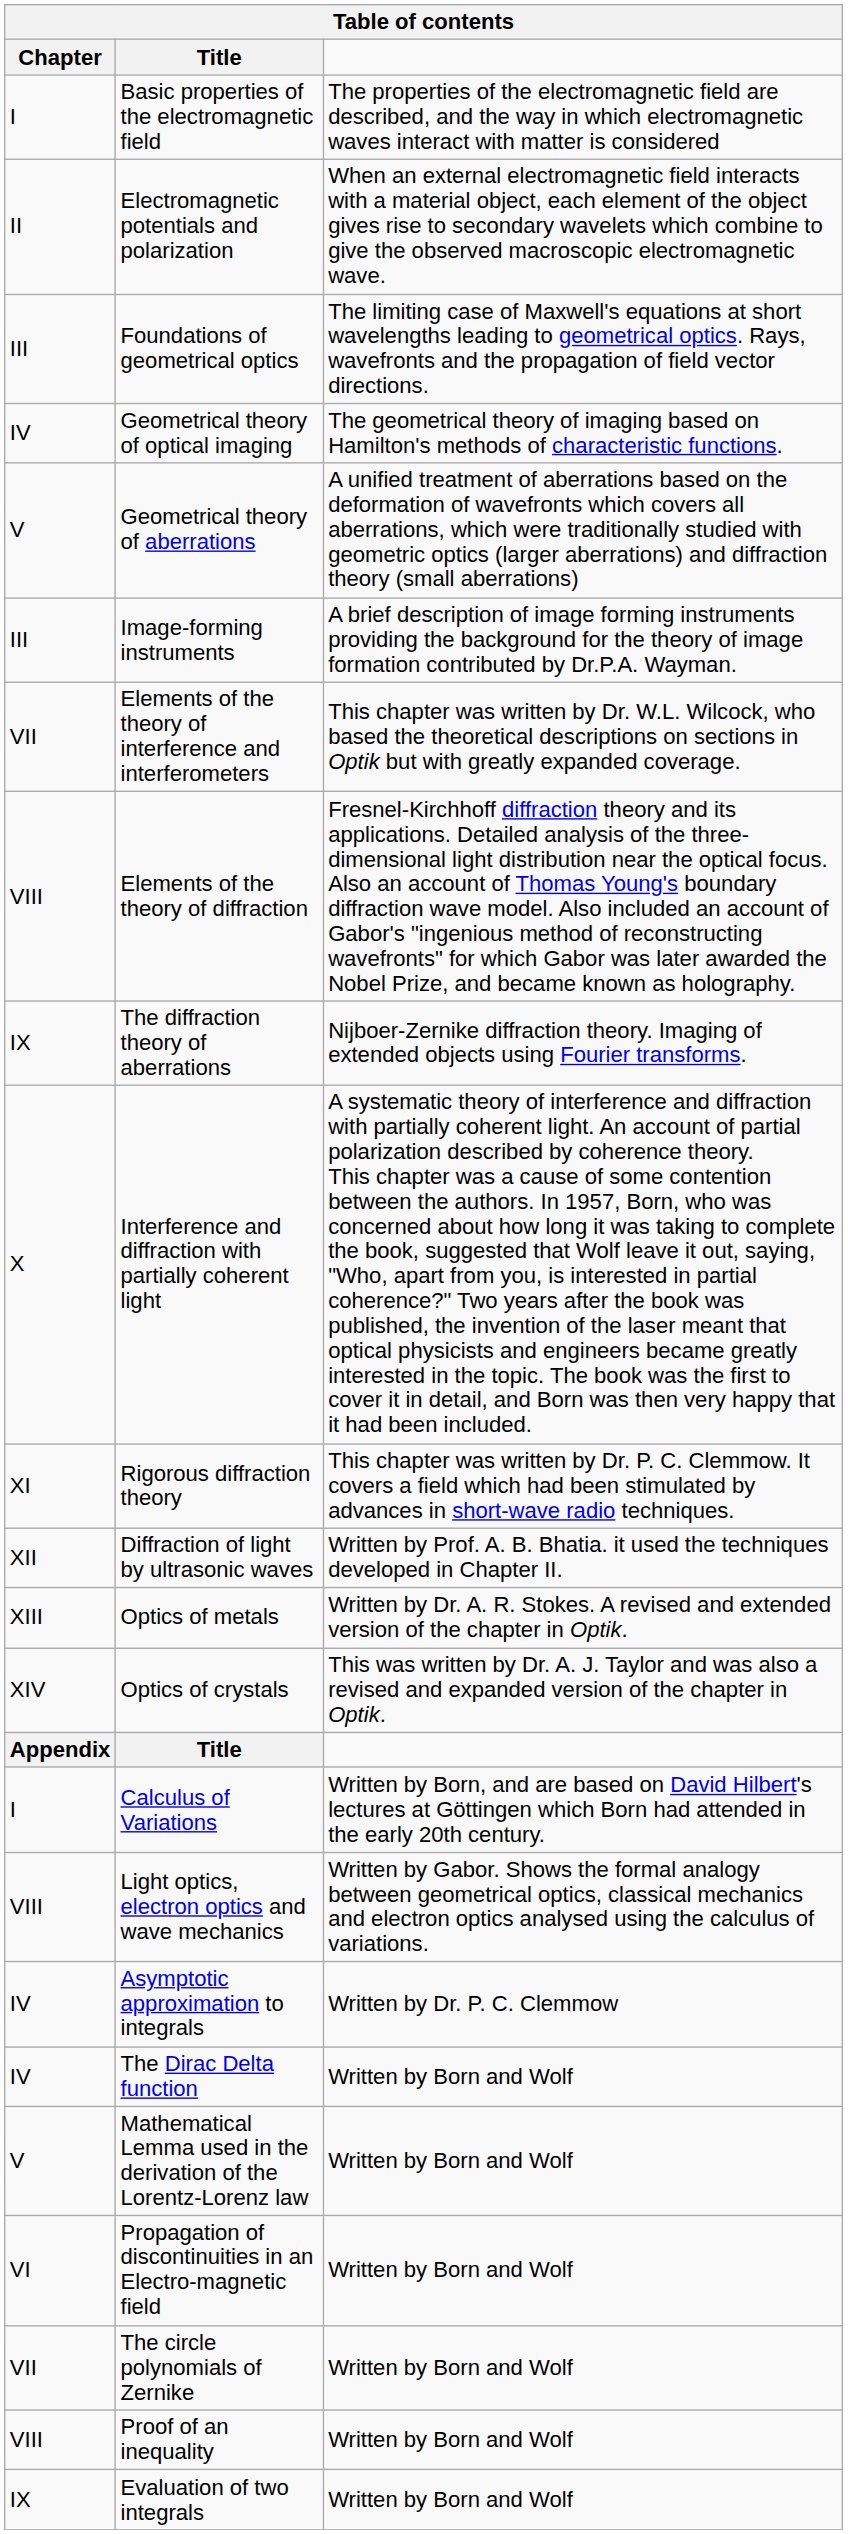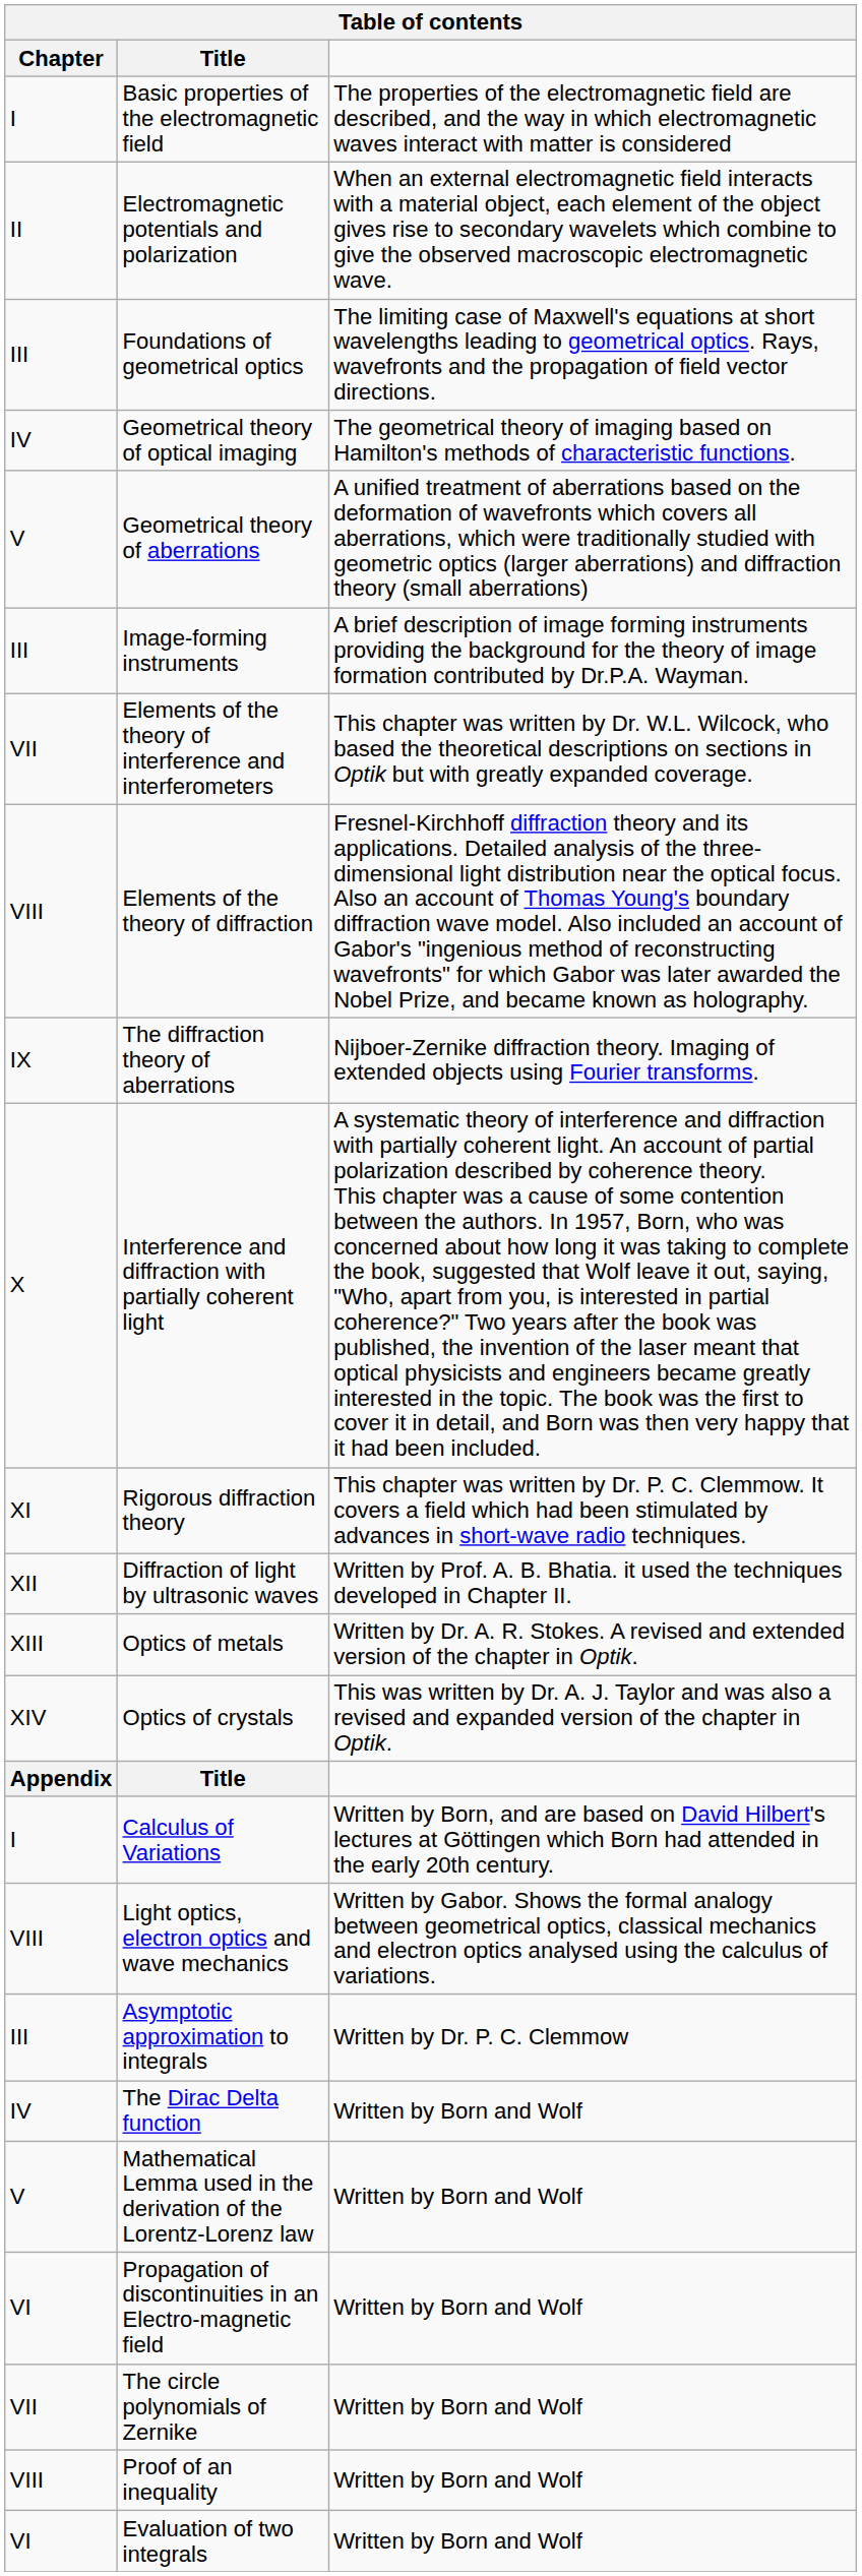 <table class="wikitable"  style="width:auto; text-align:left;">
 <tr>
 <th colspan=3>Table of contents</th>
 </tr>
 <tr>
 <th><strong>Chapter</strong></th>
 <th><strong>Title</strong></th>
 </tr>
 <tr>
 <td>I</td>
 <td>Basic properties of the electromagnetic field</td>
 <td>The properties of the electromagnetic field are described, and the way in which electromagnetic waves interact with matter is considered</td>
 </tr>
 <tr>
 <td>II</td>
 <td>Electromagnetic potentials and polarization</td>
 <td>When an external electromagnetic field interacts with a material object, each element of the object gives rise to secondary wavelets which combine to give the observed macroscopic electromagnetic wave.</td>
 </tr>
 <tr>
 <td>III</td>
 <td>Foundations of geometrical optics</td>
 <td>The limiting case of Maxwell's equations at short wavelengths leading to <a href='#'>geometrical optics</a>. Rays, wavefronts and the propagation  of field vector directions.</td>
 </tr>
 <tr>
 <td>IV</td>
 <td>Geometrical theory of optical imaging</td>
 <td>The geometrical theory of imaging based on Hamilton's methods of <a href='#'>characteristic functions</a>.</td>
 </tr>
 <tr>
 <td>V</td>
 <td>Geometrical theory of <a href='#'>aberrations</a></td>
 <td>A unified treatment of aberrations based on the deformation of wavefronts which covers all aberrations, which were traditionally studied with geometric optics (larger aberrations) and diffraction theory (small aberrations)</td>
 </tr>
 <tr>
 <td>III</td>
 <td>Image-forming instruments</td>
 <td>A brief description of image forming instruments providing the background for the theory of image formation contributed by  Dr.P.A. Wayman.</td>
 </tr>
 <tr>
 <td>VII</td>
 <td>Elements of the theory of interference and interferometers</td>
 <td>This chapter was written by Dr. W.L. Wilcock, who based the theoretical descriptions on sections in <em>Optik</em> but with greatly expanded coverage.</td>
 </tr>
 <tr>
 <td>VIII</td>
 <td>Elements of the theory of diffraction</td>
 <td>Fresnel-Kirchhoff <a href='#'>diffraction</a> theory and its applications.  Detailed analysis of the three-dimensional light distribution near the optical focus. Also an account of <a href='#'>Thomas Young's</a> boundary diffraction wave model. Also included an account of Gabor's "ingenious method of reconstructing wavefronts" for which Gabor was later awarded the Nobel Prize, and became known as holography.</td>
 </tr>
 <tr>
 <td>IX</td>
 <td>The diffraction theory of aberrations</td>
 <td>Nijboer-Zernike diffraction theory. Imaging of extended objects using <a href='#'>Fourier transforms</a>.</td>
 </tr>
 <tr>
 <td>X</td>
 <td>Interference and diffraction with partially coherent light</td>
 <td>A systematic theory of interference and diffraction with partially coherent light.  An account of partial polarization described by coherence theory.<br>This chapter was a cause of some contention between the authors.  In 1957, Born, who was concerned about how long it was taking to complete the book, suggested that Wolf leave it out, saying, "Who, apart from you, is interested in partial coherence?" Two years after the book was published, the invention of the laser meant that optical physicists and engineers became greatly interested in the topic.  The book was the first to cover it in detail, and Born was then very happy that it had been included.</td>
 </tr>
 <tr>
 <td>XI</td>
 <td>Rigorous diffraction theory</td>
 <td>This chapter was written by Dr. P. C. Clemmow.  It covers a field which had been stimulated by advances in <a href='#'>short-wave radio</a> techniques.</td>
 </tr>
 <tr>
 <td>XII</td>
 <td>Diffraction of light by ultrasonic waves</td>
 <td>Written by Prof. A. B. Bhatia. it used the techniques developed in Chapter II.</td>
 </tr>
 <tr>
 <td>XIII</td>
 <td>Optics of metals</td>
 <td>Written by Dr. A. R. Stokes. A revised and extended version of the chapter in <em>Optik</em>.</td>
 </tr>
 <tr>
 <td>XIV</td>
 <td>Optics of crystals</td>
 <td>This was written by Dr. A. J. Taylor and was also a revised and expanded version of the chapter in <em>Optik</em>.</td>
 </tr>
 <tr>
 <th><strong>Appendix</strong></th>
 <th><strong>Title</strong></th>
 </tr>
 <tr>
 <td>I</td>
 <td><a href='#'>Calculus of Variations</a></td>
 <td>Written by Born, and are based on <a href='#'>David Hilbert</a>'s lectures at Göttingen which Born had attended in the early 20th century.</td>
 </tr>
 <tr>
 <td>VIII</td>
 <td>Light optics, <a href='#'>electron optics</a> and wave mechanics</td>
 <td>Written by Gabor. Shows the formal analogy between geometrical optics, classical mechanics and electron optics analysed using the calculus of variations.</td>
 </tr>
 <tr>
-<td>IV</td>
+<td>III</td>
 <td><a href='#'>Asymptotic approximation</a> to integrals</td>
 <td>Written by Dr. P. C. Clemmow</td>
 </tr>
 <tr>
 <td>IV</td>
 <td>The <a href='#'>Dirac Delta function</a></td>
 <td>Written by Born and Wolf</td>
 </tr>
 <tr>
 <td>V</td>
 <td>Mathematical Lemma used in the derivation of the Lorentz-Lorenz law</td>
 <td>Written by Born and Wolf</td>
 </tr>
 <tr>
 <td>VI</td>
 <td>Propagation of discontinuities in an Electro-magnetic field</td>
 <td>Written by Born and Wolf</td>
 </tr>
 <tr>
 <td>VII</td>
 <td>The circle polynomials of Zernike</td>
 <td>Written by Born and Wolf</td>
 </tr>
 <tr>
 <td>VIII</td>
 <td>Proof of an inequality</td>
 <td>Written by Born and Wolf</td>
 </tr>
 <tr>
-<td>IX</td>
+<td>VI</td>
 <td>Evaluation of two integrals</td>
 <td>Written by Born and Wolf</td>
 </tr>
 <tr>
 </tr>
 </table>
